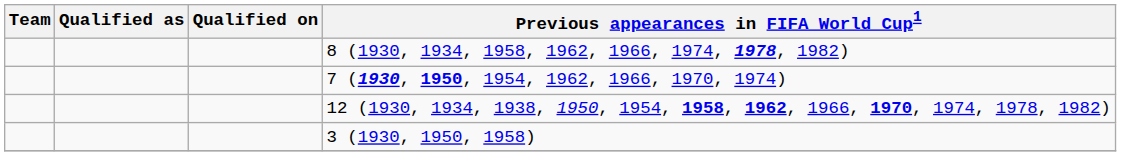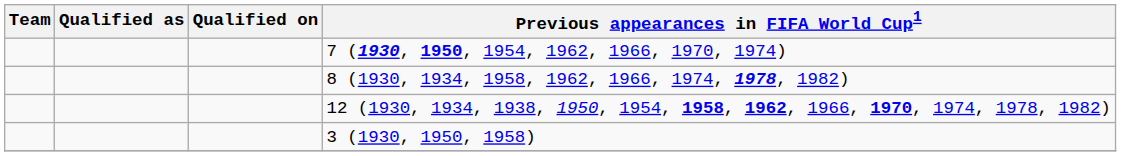 <table class="wikitable sortable">
 <tr>
 <th>Team</th>
 <th>Qualified as</th>
 <th>Qualified on</th>
 <th data-sort-type="number">Previous <a href='#'>appearances</a> in <a href='#'>FIFA World Cup</a><sup><strong><a href='#'>1</a></strong></sup></th>
 </tr>
 <tr>
 <td></td>
 <td></td>
 <td></td>
-<td>8 (<a href='#'>1930</a>, <a href='#'>1934</a>, <a href='#'>1958</a>, <a href='#'>1962</a>, <a href='#'>1966</a>, <a href='#'>1974</a>, <strong><em><a href='#'>1978</a></em></strong>, <a href='#'>1982</a>)</td>
+<td>7 (<strong><em><a href='#'>1930</a></em></strong>, <strong><a href='#'>1950</a></strong>, <a href='#'>1954</a>, <a href='#'>1962</a>, <a href='#'>1966</a>, <a href='#'>1970</a>, <a href='#'>1974</a>)</td>
 </tr>
 <tr>
 <td></td>
 <td></td>
 <td></td>
-<td>7 (<strong><em><a href='#'>1930</a></em></strong>, <strong><a href='#'>1950</a></strong>, <a href='#'>1954</a>, <a href='#'>1962</a>, <a href='#'>1966</a>, <a href='#'>1970</a>, <a href='#'>1974</a>)</td>
+<td>8 (<a href='#'>1930</a>, <a href='#'>1934</a>, <a href='#'>1958</a>, <a href='#'>1962</a>, <a href='#'>1966</a>, <a href='#'>1974</a>, <strong><em><a href='#'>1978</a></em></strong>, <a href='#'>1982</a>)</td>
 </tr>
 <tr>
 <td></td>
 <td></td>
 <td></td>
 <td>12 (<a href='#'>1930</a>, <a href='#'>1934</a>, <a href='#'>1938</a>, <em><a href='#'>1950</a></em>, <a href='#'>1954</a>, <strong><a href='#'>1958</a></strong>, <strong><a href='#'>1962</a></strong>, <a href='#'>1966</a>, <strong><a href='#'>1970</a></strong>, <a href='#'>1974</a>, <a href='#'>1978</a>, <a href='#'>1982</a>)</td>
 </tr>
 <tr>
 <td></td>
 <td></td>
 <td></td>
 <td>3 (<a href='#'>1930</a>, <a href='#'>1950</a>, <a href='#'>1958</a>)</td>
 </tr>
 <tr>
 </tr>
 </table>
